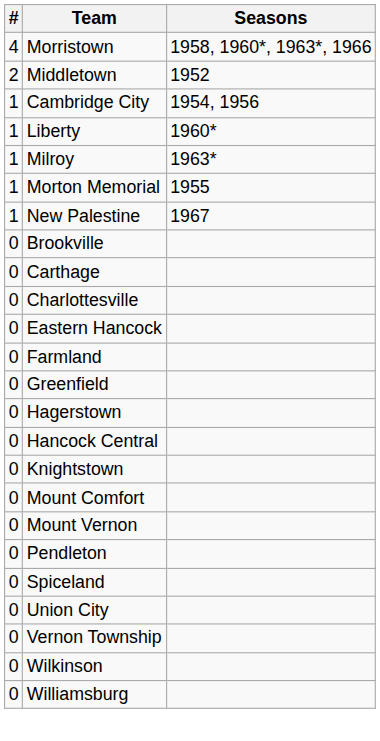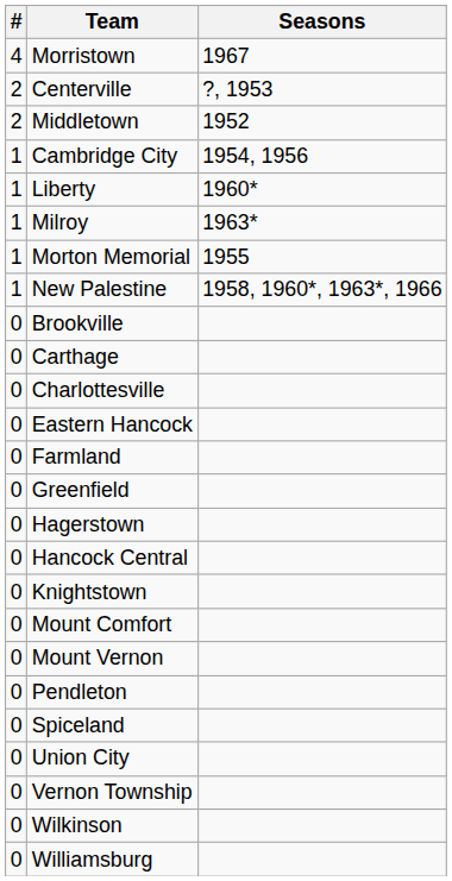 <table class="wikitable" style=>
 <tr>
 <th>#</th>
 <th>Team</th>
 <th>Seasons</th>
 </tr>
 <tr>
 <td>4</td>
 <td>Morristown</td>
-<td>1958, 1960*, 1963*, 1966</td>
+<td>1967</td>
+</tr>
+<tr>
+<td>2</td>
+<td>Centerville</td>
+<td>?, 1953</td>
 </tr>
 <tr>
 <td>2</td>
 <td>Middletown</td>
 <td>1952</td>
 </tr>
 <tr>
 <td>1</td>
 <td>Cambridge City</td>
 <td>1954, 1956</td>
 </tr>
 <tr>
 <td>1</td>
 <td>Liberty</td>
 <td>1960*</td>
 </tr>
 <tr>
 <td>1</td>
 <td>Milroy</td>
 <td>1963*</td>
 </tr>
 <tr>
 <td>1</td>
 <td>Morton Memorial</td>
 <td>1955</td>
 </tr>
 <tr>
 <td>1</td>
 <td>New Palestine</td>
-<td>1967</td>
+<td>1958, 1960*, 1963*, 1966</td>
 </tr>
 <tr>
 <td>0</td>
 <td>Brookville</td>
 <td></td>
 </tr>
 <tr>
 <td>0</td>
 <td>Carthage</td>
 <td></td>
 </tr>
 <tr>
 <td>0</td>
 <td>Charlottesville</td>
 <td></td>
 </tr>
 <tr>
 <td>0</td>
 <td>Eastern Hancock</td>
 <td></td>
 </tr>
 <tr>
 <td>0</td>
 <td>Farmland</td>
 <td></td>
 </tr>
 <tr>
 <td>0</td>
 <td>Greenfield</td>
 <td></td>
 </tr>
 <tr>
 <td>0</td>
 <td>Hagerstown</td>
 <td></td>
 </tr>
 <tr>
 <td>0</td>
 <td>Hancock Central</td>
 <td></td>
 </tr>
 <tr>
 <td>0</td>
 <td>Knightstown</td>
 <td></td>
 </tr>
 <tr>
 <td>0</td>
 <td>Mount Comfort</td>
 <td></td>
 </tr>
 <tr>
 <td>0</td>
 <td>Mount Vernon</td>
 <td></td>
 </tr>
 <tr>
 <td>0</td>
 <td>Pendleton</td>
 <td></td>
 </tr>
 <tr>
 <td>0</td>
 <td>Spiceland</td>
 <td></td>
 </tr>
 <tr>
 <td>0</td>
 <td>Union City</td>
 <td></td>
 </tr>
 <tr>
 <td>0</td>
 <td>Vernon Township</td>
 <td></td>
 </tr>
 <tr>
 <td>0</td>
 <td>Wilkinson</td>
 <td></td>
 </tr>
 <tr>
 <td>0</td>
 <td>Williamsburg</td>
 <td></td>
 </tr>
 </table>
